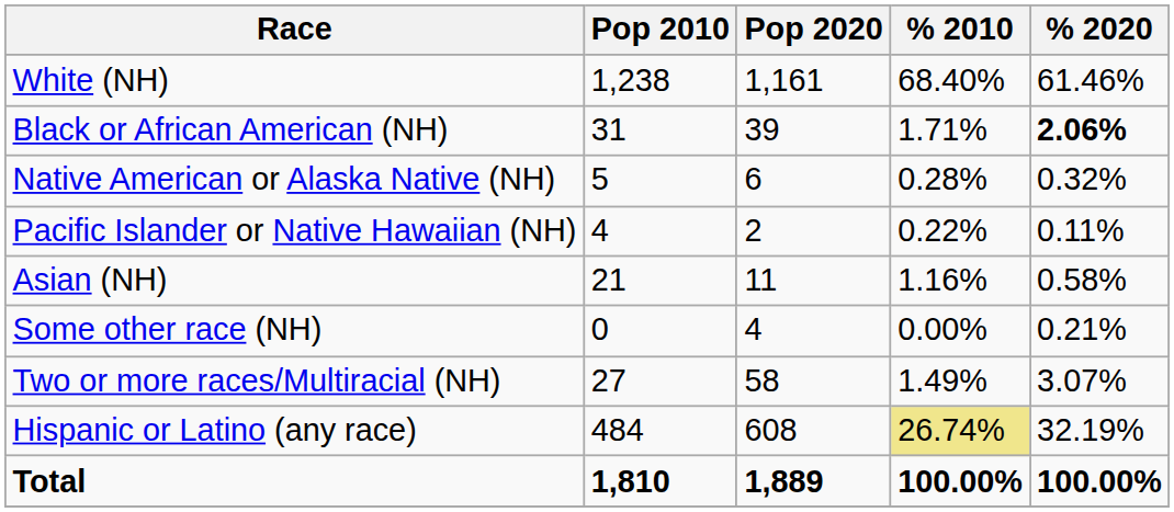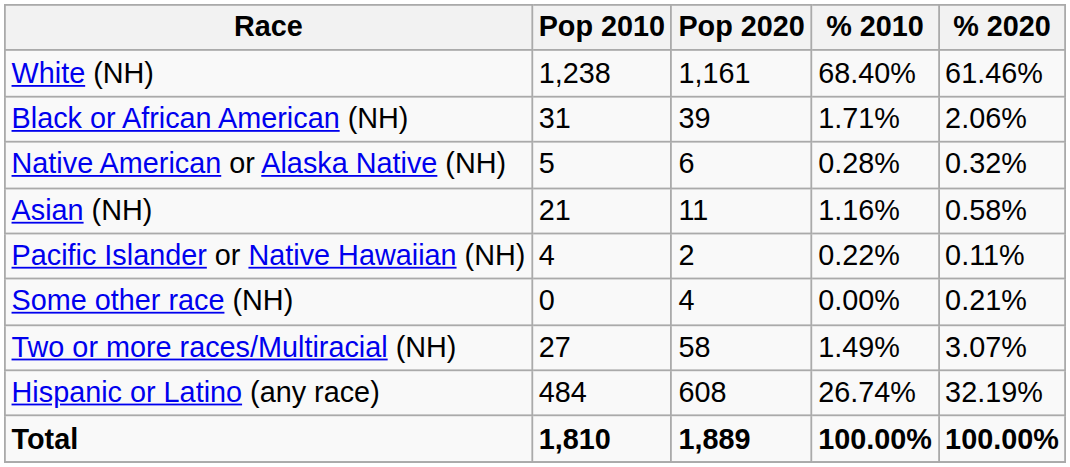 <table class="wikitable">
 <tr>
 <th>Race</th>
 <th>Pop 2010</th>
 <th>Pop 2020</th>
 <th>% 2010</th>
 <th>% 2020</th>
 </tr>
 <tr>
 <td><a href='#'>White</a> (NH)</td>
 <td>1,238</td>
 <td>1,161</td>
 <td>68.40%</td>
 <td>61.46%</td>
 </tr>
 <tr>
 <td><a href='#'>Black or African American</a> (NH)</td>
 <td>31</td>
 <td>39</td>
 <td>1.71%</td>
-<td><strong>2.06%</strong></td>
+<td>2.06%</td>
 </tr>
 <tr>
 <td><a href='#'>Native American</a> or <a href='#'>Alaska Native</a> (NH)</td>
 <td>5</td>
 <td>6</td>
 <td>0.28%</td>
 <td>0.32%</td>
 </tr>
 <tr>
+<td><a href='#'>Asian</a> (NH)</td>
+<td>21</td>
+<td>11</td>
+<td>1.16%</td>
+<td>0.58%</td>
+</tr>
+<tr>
 <td><a href='#'>Pacific Islander</a> or <a href='#'>Native Hawaiian</a> (NH)</td>
 <td>4</td>
 <td>2</td>
 <td>0.22%</td>
 <td>0.11%</td>
-</tr>
-<tr>
-<td><a href='#'>Asian</a> (NH)</td>
-<td>21</td>
-<td>11</td>
-<td>1.16%</td>
-<td>0.58%</td>
 </tr>
 <tr>
 <td><a href='#'>Some other race</a> (NH)</td>
 <td>0</td>
 <td>4</td>
 <td>0.00%</td>
 <td>0.21%</td>
 </tr>
 <tr>
 <td><a href='#'>Two or more races/Multiracial</a> (NH)</td>
 <td>27</td>
 <td>58</td>
 <td>1.49%</td>
 <td>3.07%</td>
 </tr>
 <tr>
 <td><a href='#'>Hispanic or Latino</a> (any race)</td>
 <td>484</td>
 <td>608</td>
-<td style="background: khaki;">26.74%</td>
+<td>26.74%</td>
 <td>32.19%</td>
 </tr>
 <tr>
 <td><strong>Total</strong></td>
 <td><strong>1,810</strong></td>
 <td><strong>1,889</strong></td>
 <td><strong>100.00%</strong></td>
 <td><strong>100.00%</strong></td>
 </tr>
 <tr>
 </tr>
 </table>
